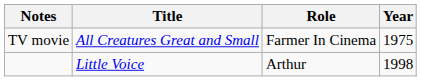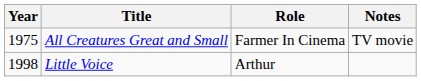 <table class="wikitable">
 <tr>
-<th>Notes</th>
+<th>Year</th>
 <th>Title</th>
 <th>Role</th>
-<th>Year</th>
+<th>Notes</th>
 </tr>
 <tr>
-<td>TV movie</td>
+<td>1975</td>
 <td><em><a href='#'>All Creatures Great and Small</a></em></td>
 <td>Farmer In Cinema</td>
-<td>1975</td>
+<td>TV movie</td>
 </tr>
 <tr>
-<td></td>
+<td>1998</td>
 <td><em><a href='#'>Little Voice</a></em></td>
 <td>Arthur</td>
-<td>1998</td>
+<td></td>
 </tr>
 </table>
